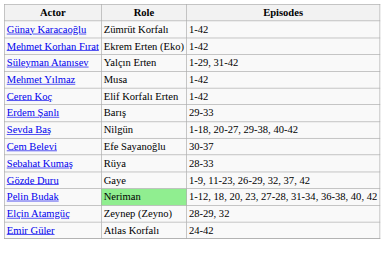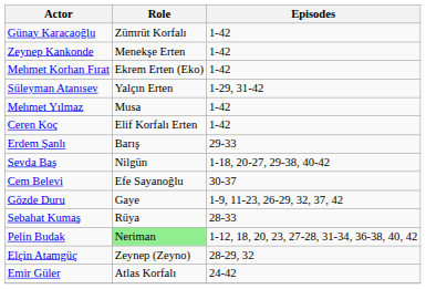 <table class="wikitable">
 <tr>
 <th>Actor</th>
 <th>Role</th>
 <th>Episodes</th>
 </tr>
 <tr>
 <td><a href='#'>Günay Karacaoğlu</a></td>
 <td>Zümrüt Korfalı</td>
+<td>1-42</td>
+</tr>
+<tr>
+<td><a href='#'>Zeynep Kankonde</a></td>
+<td>Menekşe Erten</td>
 <td>1-42</td>
 </tr>
 <tr>
 <td><a href='#'>Mehmet Korhan Fırat</a></td>
 <td>Ekrem Erten (Eko)</td>
 <td>1-42</td>
 </tr>
 <tr>
 <td><a href='#'>Süleyman Atanısev</a></td>
 <td>Yalçın Erten</td>
 <td>1-29, 31-42</td>
 </tr>
 <tr>
 <td><a href='#'>Mehmet Yılmaz</a></td>
 <td>Musa</td>
 <td>1-42</td>
 </tr>
 <tr>
 <td><a href='#'>Ceren Koç</a></td>
 <td>Elif Korfalı Erten</td>
 <td>1-42</td>
 </tr>
 <tr>
 <td><a href='#'>Erdem Şanlı</a></td>
 <td>Barış</td>
 <td>29-33</td>
 </tr>
 <tr>
 <td><a href='#'>Sevda Baş</a></td>
 <td>Nilgün</td>
 <td>1-18, 20-27, 29-38, 40-42</td>
 </tr>
 <tr>
 <td><a href='#'>Cem Belevi</a></td>
 <td>Efe Sayanoğlu</td>
 <td>30-37</td>
 </tr>
 <tr>
+<td><a href='#'>Gözde Duru</a></td>
+<td>Gaye</td>
+<td>1-9, 11-23, 26-29, 32, 37, 42</td>
+</tr>
+<tr>
 <td><a href='#'>Sebahat Kumaş</a></td>
 <td>Rüya</td>
 <td>28-33</td>
-</tr>
-<tr>
-<td><a href='#'>Gözde Duru</a></td>
-<td>Gaye</td>
-<td>1-9, 11-23, 26-29, 32, 37, 42</td>
 </tr>
 <tr>
 <td><a href='#'>Pelin Budak</a></td>
 <td style="background: lightgreen;">Neriman</td>
 <td>1-12, 18, 20, 23, 27-28, 31-34, 36-38, 40, 42</td>
 </tr>
 <tr>
 <td><a href='#'>Elçin Atamgüç</a></td>
 <td>Zeynep (Zeyno)</td>
 <td>28-29, 32</td>
 </tr>
 <tr>
 <td><a href='#'>Emir Güler</a></td>
 <td>Atlas Korfalı</td>
 <td>24-42</td>
 </tr>
 <tr>
 </tr>
 </table>
